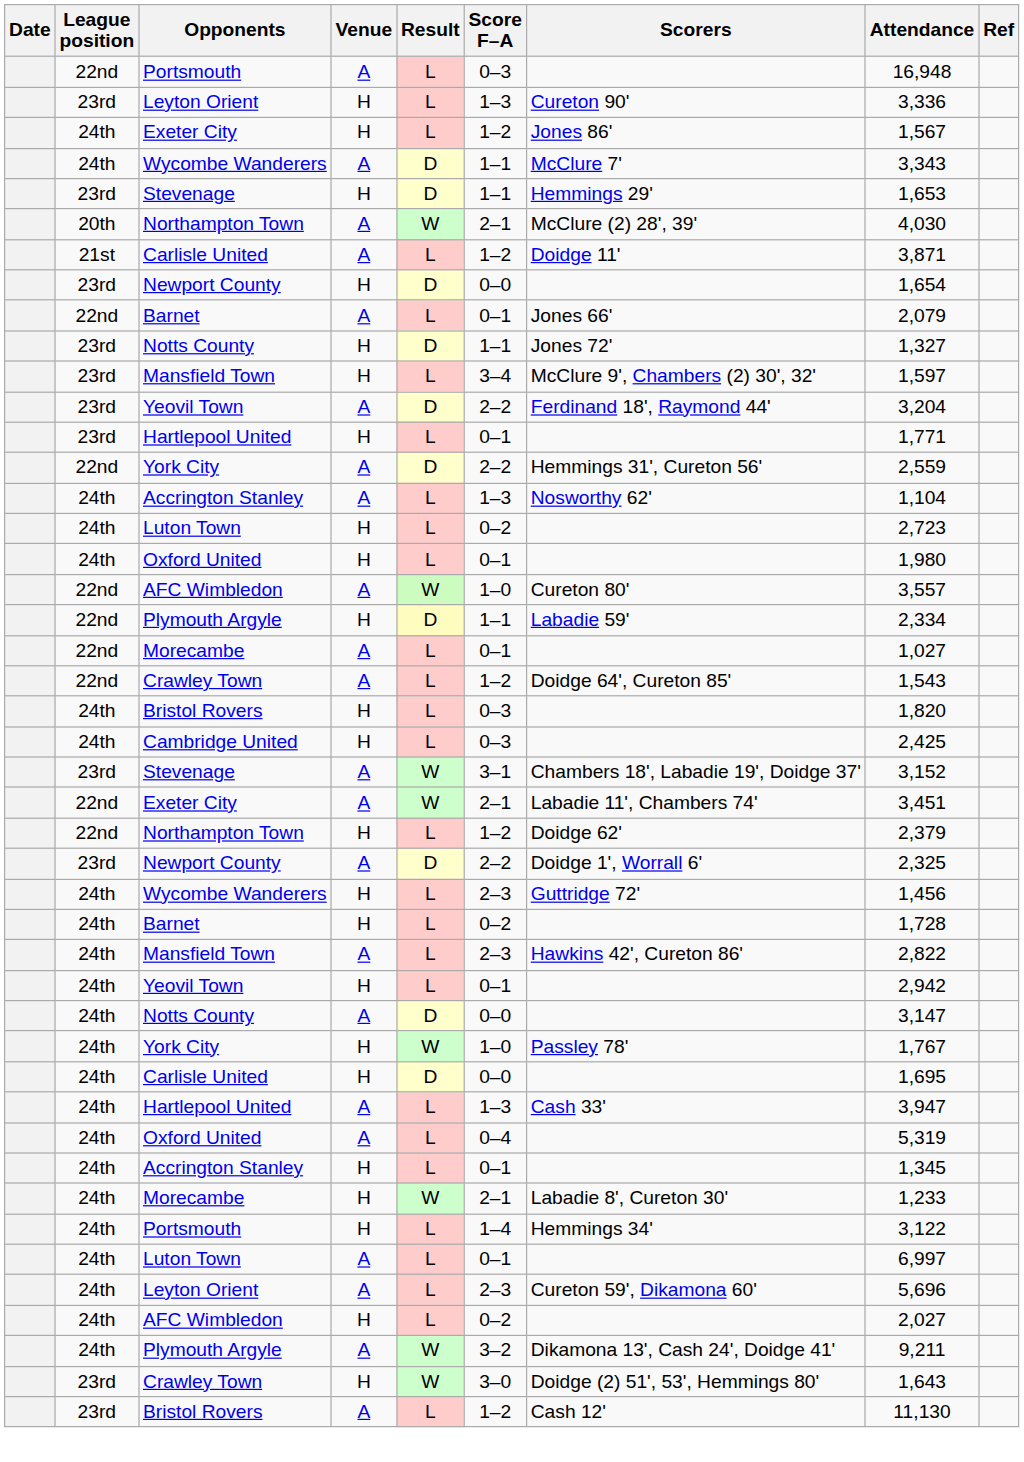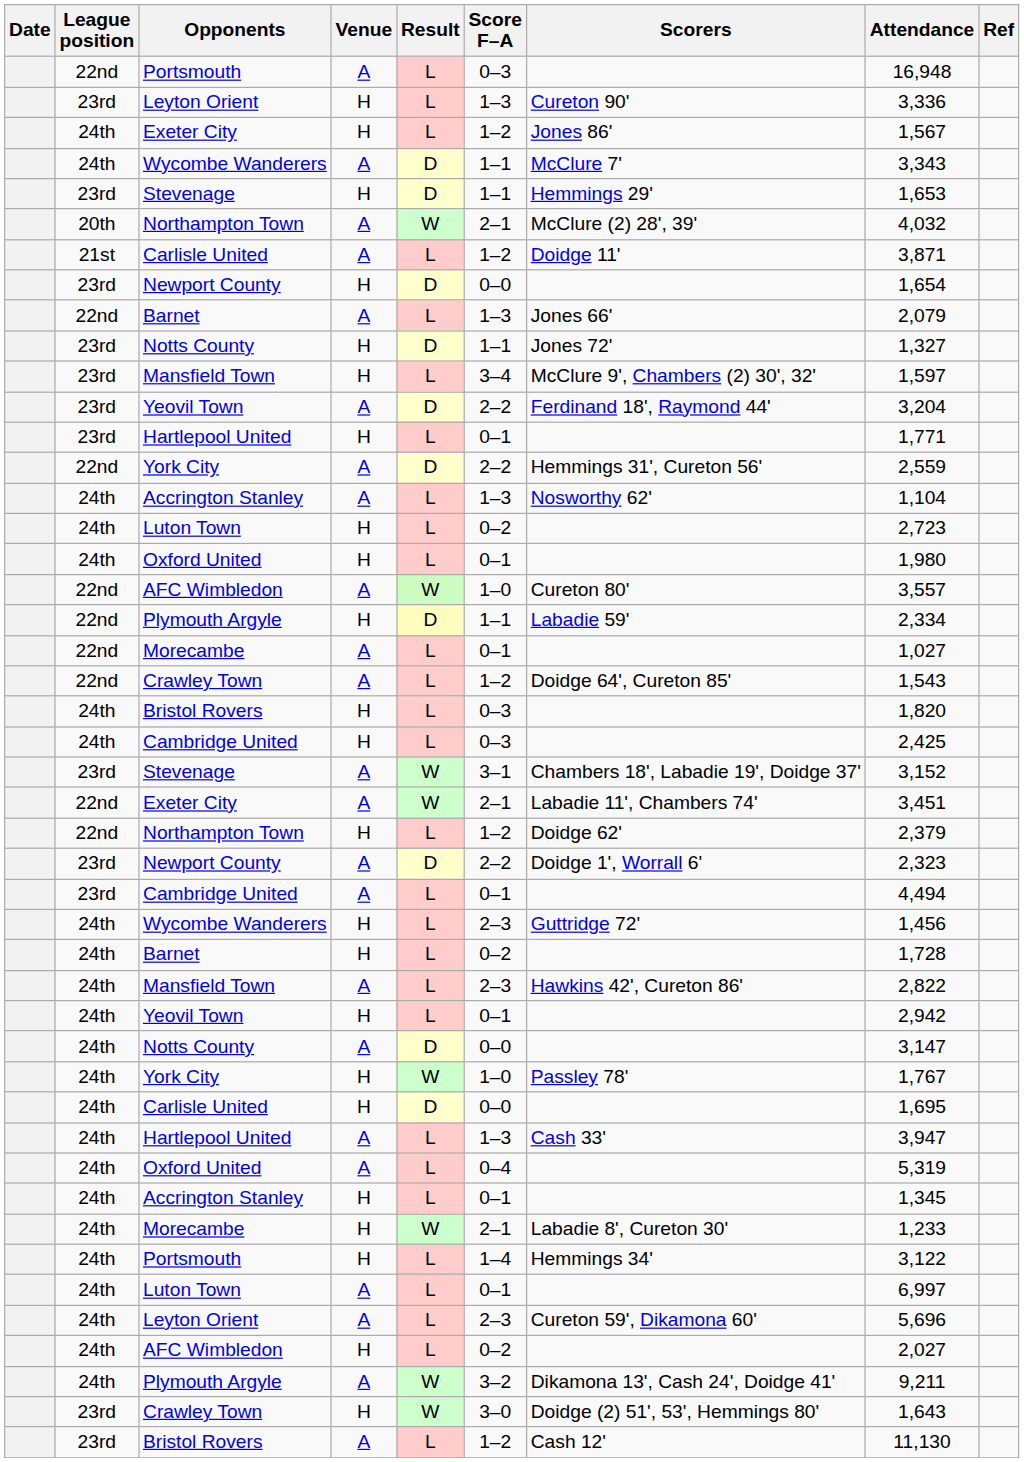 <table class="wikitable plainrowheaders sortable" style="text-align:center">
 <tr>
 <th scope="col">Date</th>
 <th scope="col">League<br>position</th>
 <th scope="col">Opponents</th>
 <th scope="col">Venue</th>
 <th scope="col">Result</th>
 <th scope="col">Score<br>F–A</th>
 <th scope="col" class="unsortable">Scorers</th>
 <th scope="col">Attendance</th>
 <th scope="col" class="unsortable">Ref</th>
 </tr>
 <tr>
 <th scope="row"></th>
 <td>22nd</td>
 <td align="left"><a href='#'>Portsmouth</a></td>
 <td><a href='#'>A</a></td>
 <td bgcolor="#ffcccc">L</td>
 <td>0–3</td>
 <td align="left"></td>
 <td>16,948</td>
 <td></td>
 </tr>
 <tr>
 <th scope="row"></th>
 <td>23rd</td>
 <td align="left"><a href='#'>Leyton Orient</a></td>
 <td>H</td>
 <td bgcolor="#ffcccc">L</td>
 <td>1–3</td>
 <td align="left"><a href='#'>Cureton</a> 90'</td>
 <td>3,336</td>
 <td></td>
 </tr>
 <tr>
 <th scope="row"></th>
 <td>24th</td>
 <td align="left"><a href='#'>Exeter City</a></td>
 <td>H</td>
 <td bgcolor="#ffcccc">L</td>
 <td>1–2</td>
 <td align="left"><a href='#'>Jones</a> 86'</td>
 <td>1,567</td>
 <td></td>
 </tr>
 <tr>
 <th scope="row"></th>
 <td>24th</td>
 <td align="left"><a href='#'>Wycombe Wanderers</a></td>
 <td><a href='#'>A</a></td>
 <td bgcolor="#ffffcc">D</td>
 <td>1–1</td>
 <td align="left"><a href='#'>McClure</a> 7'</td>
 <td>3,343</td>
 <td></td>
 </tr>
 <tr>
 <th scope="row"></th>
 <td>23rd</td>
 <td align="left"><a href='#'>Stevenage</a></td>
 <td>H</td>
 <td bgcolor="#ffffcc">D</td>
 <td>1–1</td>
 <td align="left"><a href='#'>Hemmings</a> 29'</td>
 <td>1,653</td>
 <td></td>
 </tr>
 <tr>
 <th scope="row"></th>
 <td>20th</td>
 <td align="left"><a href='#'>Northampton Town</a></td>
 <td><a href='#'>A</a></td>
 <td bgcolor="#ccffcc">W</td>
 <td>2–1</td>
 <td align="left">McClure (2) 28', 39'</td>
-<td>4,030</td>
+<td>4,032</td>
 <td></td>
 </tr>
 <tr>
 <th scope="row"></th>
 <td>21st</td>
 <td align="left"><a href='#'>Carlisle United</a></td>
 <td><a href='#'>A</a></td>
 <td bgcolor="#ffcccc">L</td>
 <td>1–2</td>
 <td align="left"><a href='#'>Doidge</a> 11'</td>
 <td>3,871</td>
 <td></td>
 </tr>
 <tr>
 <th scope="row"></th>
 <td>23rd</td>
 <td align="left"><a href='#'>Newport County</a></td>
 <td>H</td>
 <td bgcolor="#ffffcc">D</td>
 <td>0–0</td>
 <td align="left"></td>
 <td>1,654</td>
 <td></td>
 </tr>
 <tr>
 <th scope="row"></th>
 <td>22nd</td>
 <td align="left"><a href='#'>Barnet</a></td>
 <td><a href='#'>A</a></td>
 <td bgcolor="#ffcccc">L</td>
-<td>0–1</td>
+<td>1–3</td>
 <td align="left">Jones 66'</td>
 <td>2,079</td>
 <td></td>
 </tr>
 <tr>
 <th scope="row"></th>
 <td>23rd</td>
 <td align="left"><a href='#'>Notts County</a></td>
 <td>H</td>
 <td bgcolor="#ffffcc">D</td>
 <td>1–1</td>
 <td align="left">Jones 72'</td>
 <td>1,327</td>
 <td></td>
 </tr>
 <tr>
 <th scope="row"></th>
 <td>23rd</td>
 <td align="left"><a href='#'>Mansfield Town</a></td>
 <td>H</td>
 <td bgcolor="#ffcccc">L</td>
 <td>3–4</td>
 <td align="left">McClure 9', <a href='#'>Chambers</a> (2) 30', 32'</td>
 <td>1,597</td>
 <td></td>
 </tr>
 <tr>
 <th scope="row"></th>
 <td>23rd</td>
 <td align="left"><a href='#'>Yeovil Town</a></td>
 <td><a href='#'>A</a></td>
 <td bgcolor="#ffffcc">D</td>
 <td>2–2</td>
 <td align="left"><a href='#'>Ferdinand</a> 18', <a href='#'>Raymond</a> 44'</td>
 <td>3,204</td>
 <td></td>
 </tr>
 <tr>
 <th scope="row"></th>
 <td>23rd</td>
 <td align="left"><a href='#'>Hartlepool United</a></td>
 <td>H</td>
 <td bgcolor="#ffcccc">L</td>
 <td>0–1</td>
 <td align="left"></td>
 <td>1,771</td>
 <td></td>
 </tr>
 <tr>
 <th scope="row"></th>
 <td>22nd</td>
 <td align="left"><a href='#'>York City</a></td>
 <td><a href='#'>A</a></td>
 <td bgcolor="#ffffcc">D</td>
 <td>2–2</td>
 <td align="left">Hemmings 31', Cureton 56'</td>
 <td>2,559</td>
 <td></td>
 </tr>
 <tr>
 <th scope="row"></th>
 <td>24th</td>
 <td align="left"><a href='#'>Accrington Stanley</a></td>
 <td><a href='#'>A</a></td>
 <td bgcolor="#ffcccc">L</td>
 <td>1–3</td>
 <td align="left"><a href='#'>Nosworthy</a> 62'</td>
 <td>1,104</td>
 <td></td>
 </tr>
 <tr>
 <th scope="row"></th>
 <td>24th</td>
 <td align="left"><a href='#'>Luton Town</a></td>
 <td>H</td>
 <td bgcolor="#ffcccc">L</td>
 <td>0–2</td>
 <td align="left"></td>
 <td>2,723</td>
 <td></td>
 </tr>
 <tr>
 <th scope="row"></th>
 <td>24th</td>
 <td align="left"><a href='#'>Oxford United</a></td>
 <td>H</td>
 <td bgcolor="#ffcccc">L</td>
 <td>0–1</td>
 <td align="left"></td>
 <td>1,980</td>
 <td></td>
 </tr>
 <tr>
 <th scope="row"></th>
 <td>22nd</td>
 <td align="left"><a href='#'>AFC Wimbledon</a></td>
 <td><a href='#'>A</a></td>
 <td bgcolor="#ccffccc">W</td>
 <td>1–0</td>
 <td align="left">Cureton 80'</td>
 <td>3,557</td>
 <td></td>
 </tr>
 <tr>
 <th scope="row"></th>
 <td>22nd</td>
 <td align="left"><a href='#'>Plymouth Argyle</a></td>
 <td>H</td>
 <td bgcolor="#ffffccc">D</td>
 <td>1–1</td>
 <td align="left"><a href='#'>Labadie</a> 59'</td>
 <td>2,334</td>
 <td></td>
 </tr>
 <tr>
 <th scope="row"></th>
 <td>22nd</td>
 <td align="left"><a href='#'>Morecambe</a></td>
 <td><a href='#'>A</a></td>
 <td bgcolor="#ffcccc">L</td>
 <td>0–1</td>
 <td align="left"></td>
 <td>1,027</td>
 <td></td>
 </tr>
 <tr>
 <th scope="row"></th>
 <td>22nd</td>
 <td align="left"><a href='#'>Crawley Town</a></td>
 <td><a href='#'>A</a></td>
 <td bgcolor="#ffcccc">L</td>
 <td>1–2</td>
 <td align="left">Doidge 64', Cureton 85'</td>
 <td>1,543</td>
 <td></td>
 </tr>
 <tr>
 <th scope="row"></th>
 <td>24th</td>
 <td align="left"><a href='#'>Bristol Rovers</a></td>
 <td>H</td>
 <td bgcolor="#ffcccc">L</td>
 <td>0–3</td>
 <td align="left"></td>
 <td>1,820</td>
 <td></td>
 </tr>
 <tr>
 <th scope="row"></th>
 <td>24th</td>
 <td align="left"><a href='#'>Cambridge United</a></td>
 <td>H</td>
 <td bgcolor="#ffcccc">L</td>
 <td>0–3</td>
 <td align="left"></td>
 <td>2,425</td>
 <td></td>
 </tr>
 <tr>
 <th scope="row"></th>
 <td>23rd</td>
 <td align="left"><a href='#'>Stevenage</a></td>
 <td><a href='#'>A</a></td>
 <td bgcolor="#ccffcc">W</td>
 <td>3–1</td>
 <td align="left">Chambers 18', Labadie 19', Doidge 37'</td>
 <td>3,152</td>
 <td></td>
 </tr>
 <tr>
 <th scope="row"></th>
 <td>22nd</td>
 <td align="left"><a href='#'>Exeter City</a></td>
 <td><a href='#'>A</a></td>
 <td bgcolor="#ccffcc">W</td>
 <td>2–1</td>
 <td align="left">Labadie 11', Chambers 74'</td>
 <td>3,451</td>
 <td></td>
 </tr>
 <tr>
 <th scope="row"></th>
 <td>22nd</td>
 <td align="left"><a href='#'>Northampton Town</a></td>
 <td>H</td>
 <td bgcolor="#ffcccc">L</td>
 <td>1–2</td>
 <td align="left">Doidge 62'</td>
 <td>2,379</td>
 <td></td>
 </tr>
 <tr>
 <th scope="row"></th>
 <td>23rd</td>
 <td align="left"><a href='#'>Newport County</a></td>
 <td><a href='#'>A</a></td>
 <td bgcolor="#ffffcc">D</td>
 <td>2–2</td>
 <td align="left">Doidge 1', <a href='#'>Worrall</a> 6'</td>
-<td>2,325</td>
+<td>2,323</td>
+<td></td>
+</tr>
+<tr>
+<th scope="row"></th>
+<td>23rd</td>
+<td align="left"><a href='#'>Cambridge United</a></td>
+<td><a href='#'>A</a></td>
+<td bgcolor="#ffcccc">L</td>
+<td>0–1</td>
+<td align="left"></td>
+<td>4,494</td>
 <td></td>
 </tr>
 <tr>
 <th scope="row"></th>
 <td>24th</td>
 <td align="left"><a href='#'>Wycombe Wanderers</a></td>
 <td>H</td>
 <td bgcolor="#ffcccc">L</td>
 <td>2–3</td>
 <td align="left"><a href='#'>Guttridge</a> 72'</td>
 <td>1,456</td>
 <td></td>
 </tr>
 <tr>
 <th scope="row"></th>
 <td>24th</td>
 <td align="left"><a href='#'>Barnet</a></td>
 <td>H</td>
 <td bgcolor="#ffcccc">L</td>
 <td>0–2</td>
 <td align="left"></td>
 <td>1,728</td>
 <td></td>
 </tr>
 <tr>
 <th scope="row"></th>
 <td>24th</td>
 <td align="left"><a href='#'>Mansfield Town</a></td>
 <td><a href='#'>A</a></td>
 <td bgcolor="#ffcccc">L</td>
 <td>2–3</td>
 <td align="left"><a href='#'>Hawkins</a> 42', Cureton 86'</td>
 <td>2,822</td>
 <td></td>
 </tr>
 <tr>
 <th scope="row"></th>
 <td>24th</td>
 <td align="left"><a href='#'>Yeovil Town</a></td>
 <td>H</td>
 <td bgcolor="#ffcccc">L</td>
 <td>0–1</td>
 <td align="left"></td>
 <td>2,942</td>
 <td></td>
 </tr>
 <tr>
 <th scope="row"></th>
 <td>24th</td>
 <td align="left"><a href='#'>Notts County</a></td>
 <td><a href='#'>A</a></td>
 <td bgcolor="#ffffcc">D</td>
 <td>0–0</td>
 <td align="left"></td>
 <td>3,147</td>
 <td></td>
 </tr>
 <tr>
 <th scope="row"></th>
 <td>24th</td>
 <td align="left"><a href='#'>York City</a></td>
 <td>H</td>
 <td bgcolor="#ccffcc">W</td>
 <td>1–0</td>
 <td align="left"><a href='#'>Passley</a> 78'</td>
 <td>1,767</td>
 <td></td>
 </tr>
 <tr>
 <th scope="row"></th>
 <td>24th</td>
 <td align="left"><a href='#'>Carlisle United</a></td>
 <td>H</td>
 <td bgcolor="#ffffcc">D</td>
 <td>0–0</td>
 <td align="left"></td>
 <td>1,695</td>
 <td></td>
 </tr>
 <tr>
 <th scope="row"></th>
 <td>24th</td>
 <td align="left"><a href='#'>Hartlepool United</a></td>
 <td><a href='#'>A</a></td>
 <td bgcolor="#ffcccc">L</td>
 <td>1–3</td>
 <td align="left"><a href='#'>Cash</a> 33'</td>
 <td>3,947</td>
 <td></td>
 </tr>
 <tr>
 <th scope="row"></th>
 <td>24th</td>
 <td align="left"><a href='#'>Oxford United</a></td>
 <td><a href='#'>A</a></td>
 <td bgcolor="#ffcccc">L</td>
 <td>0–4</td>
 <td align="left"></td>
 <td>5,319</td>
 <td></td>
 </tr>
 <tr>
 <th scope="row"></th>
 <td>24th</td>
 <td align="left"><a href='#'>Accrington Stanley</a></td>
 <td>H</td>
 <td bgcolor="#ffcccc">L</td>
 <td>0–1</td>
 <td align="left"></td>
 <td>1,345</td>
 <td></td>
 </tr>
 <tr>
 <th scope="row"></th>
 <td>24th</td>
 <td align="left"><a href='#'>Morecambe</a></td>
 <td>H</td>
 <td bgcolor="#ccffcc">W</td>
 <td>2–1</td>
 <td align="left">Labadie 8', Cureton 30'</td>
 <td>1,233</td>
 <td></td>
 </tr>
 <tr>
 <th scope="row"></th>
 <td>24th</td>
 <td align="left"><a href='#'>Portsmouth</a></td>
 <td>H</td>
 <td bgcolor="#ffcccc">L</td>
 <td>1–4</td>
 <td align="left">Hemmings 34'</td>
 <td>3,122</td>
 <td></td>
 </tr>
 <tr>
 <th scope="row"></th>
 <td>24th</td>
 <td align="left"><a href='#'>Luton Town</a></td>
 <td><a href='#'>A</a></td>
 <td bgcolor="#ffcccc">L</td>
 <td>0–1</td>
 <td align="left"></td>
 <td>6,997</td>
 <td></td>
 </tr>
 <tr>
 <th scope="row"></th>
 <td>24th</td>
 <td align="left"><a href='#'>Leyton Orient</a></td>
 <td><a href='#'>A</a></td>
 <td bgcolor="#ffcccc">L</td>
 <td>2–3</td>
 <td align="left">Cureton 59', <a href='#'>Dikamona</a> 60'</td>
 <td>5,696</td>
 <td></td>
 </tr>
 <tr>
 <th scope="row"></th>
 <td>24th</td>
 <td align="left"><a href='#'>AFC Wimbledon</a></td>
 <td>H</td>
 <td bgcolor="#ffcccc">L</td>
 <td>0–2</td>
 <td align="left"></td>
 <td>2,027</td>
 <td></td>
 </tr>
 <tr>
 <th scope="row"></th>
 <td>24th</td>
 <td align="left"><a href='#'>Plymouth Argyle</a></td>
 <td><a href='#'>A</a></td>
 <td bgcolor="#ccffcc">W</td>
 <td>3–2</td>
 <td align="left">Dikamona 13', Cash 24', Doidge 41'</td>
 <td>9,211</td>
 <td></td>
 </tr>
 <tr>
 <th scope="row"></th>
 <td>23rd</td>
 <td align="left"><a href='#'>Crawley Town</a></td>
 <td>H</td>
 <td bgcolor="#ccffcc">W</td>
 <td>3–0</td>
 <td align="left">Doidge (2) 51', 53', Hemmings 80'</td>
 <td>1,643</td>
 <td></td>
 </tr>
 <tr>
 <th scope="row"></th>
 <td>23rd</td>
 <td align="left"><a href='#'>Bristol Rovers</a></td>
 <td><a href='#'>A</a></td>
 <td bgcolor="#ffcccc">L</td>
 <td>1–2</td>
 <td align="left">Cash 12'</td>
 <td>11,130</td>
 <td></td>
 </tr>
 </table>
